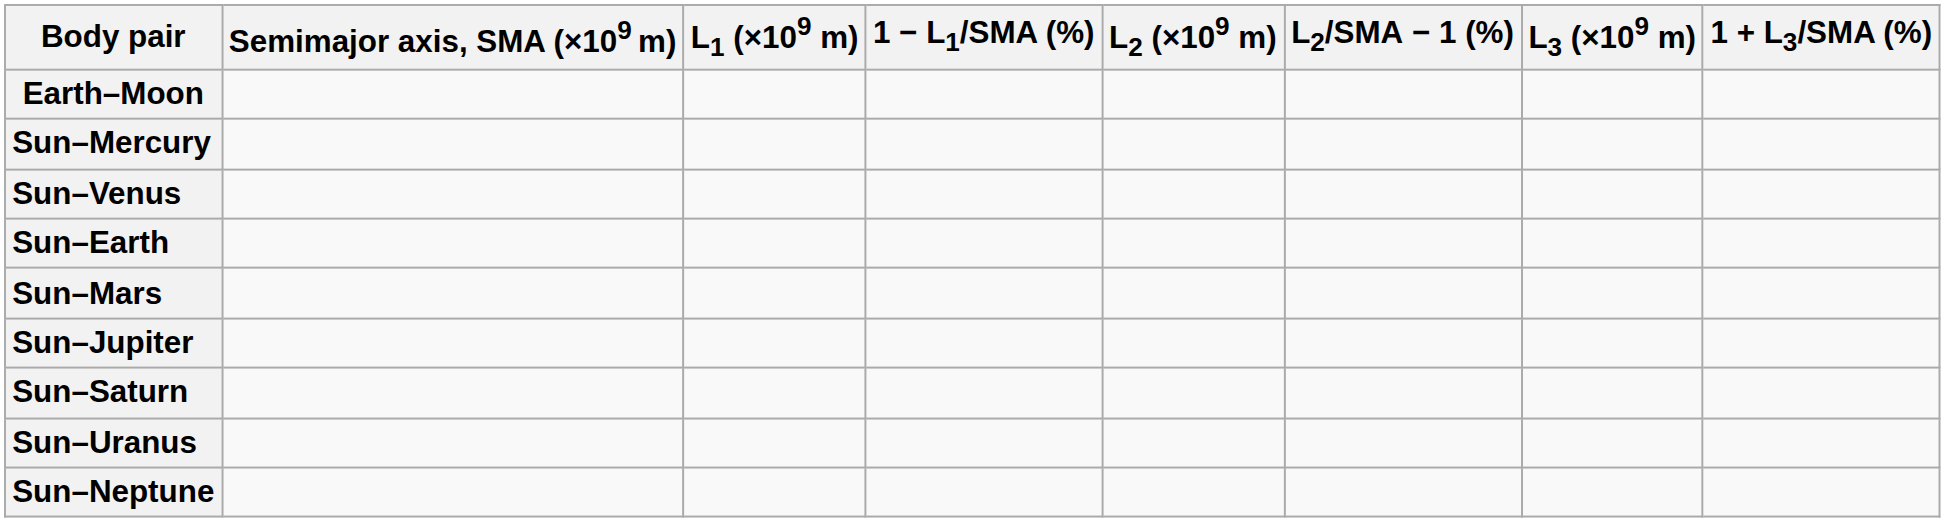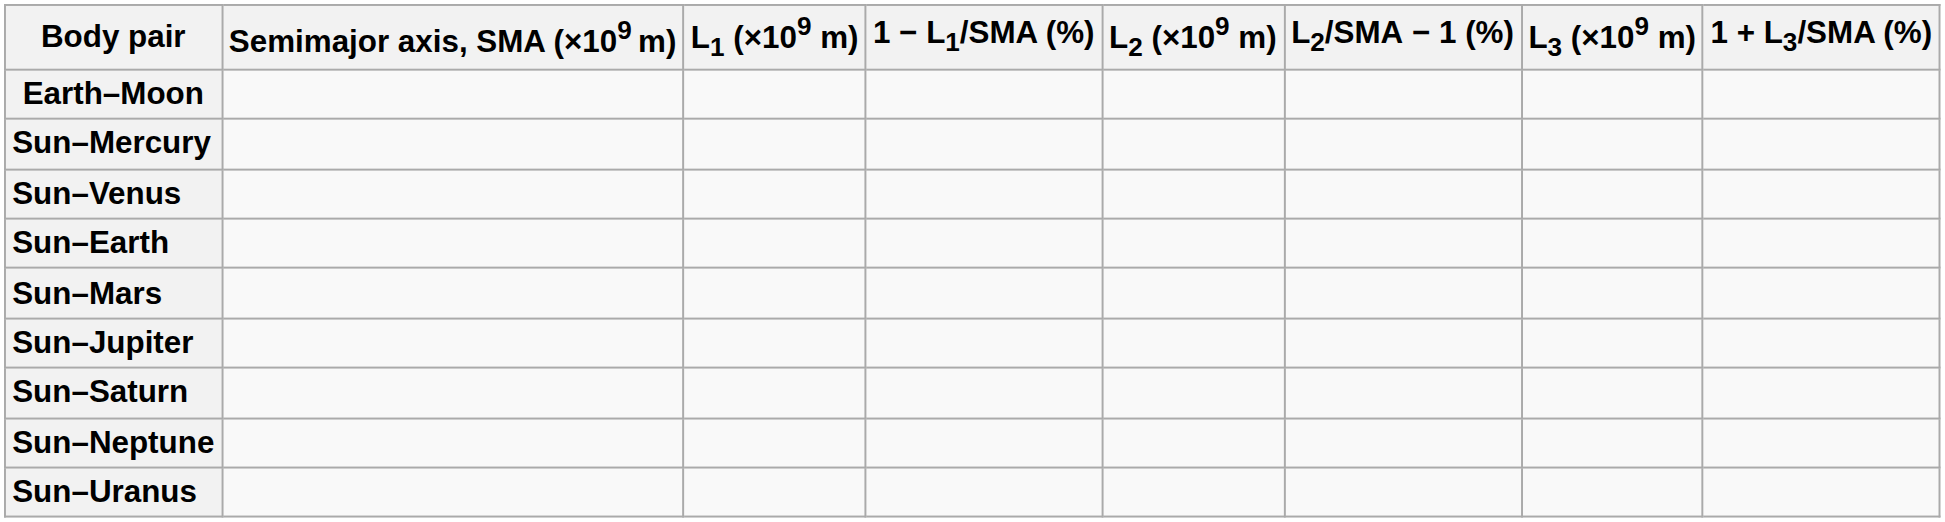 <table class="wikitable">
 <tr>
 <th scope=col>Body pair</th>
 <th scope=col>Semimajor axis, SMA (×10<sup>9</sup> m)</th>
 <th scope=col>L<sub>1</sub> (×10<sup>9</sup> m)</th>
 <th scope=col>1 − L<sub>1</sub>/SMA (%)</th>
 <th scope=col>L<sub>2</sub> (×10<sup>9</sup> m)</th>
 <th scope=col>L<sub>2</sub>/SMA − 1 (%)</th>
 <th scope=col>L<sub>3</sub> (×10<sup>9</sup> m)</th>
 <th scope=col>1 + L<sub>3</sub>/SMA (%)</th>
 </tr>
 <tr>
 <th scope=row>Earth–Moon</th>
 <td></td>
 <td></td>
 <td></td>
 <td></td>
 <td></td>
 <td></td>
 <td></td>
 </tr>
 <tr>
 <th scope=row style="text-align:left;">Sun–Mercury</th>
 <td></td>
 <td></td>
 <td></td>
 <td></td>
 <td></td>
 <td></td>
 <td></td>
 </tr>
 <tr>
 <th scope=row style="text-align:left;">Sun–Venus</th>
 <td></td>
 <td></td>
 <td></td>
 <td></td>
 <td></td>
 <td></td>
 <td></td>
 </tr>
 <tr>
 <th scope=row style="text-align:left;">Sun–Earth</th>
 <td></td>
 <td></td>
 <td></td>
 <td></td>
 <td></td>
 <td></td>
 <td></td>
 </tr>
 <tr>
 <th scope=row style="text-align:left;">Sun–Mars</th>
 <td></td>
 <td></td>
 <td></td>
 <td></td>
 <td></td>
 <td></td>
 <td></td>
 </tr>
 <tr>
 <th scope=row style="text-align:left;">Sun–Jupiter</th>
 <td></td>
 <td></td>
 <td></td>
 <td></td>
 <td></td>
 <td></td>
 <td></td>
 </tr>
 <tr>
 <th scope=row style="text-align:left;">Sun–Saturn</th>
 <td></td>
 <td></td>
 <td></td>
 <td></td>
 <td></td>
 <td></td>
 <td></td>
 </tr>
 <tr>
+<th scope=row style="white-space:nowrap">Sun–Neptune</th>
+<td></td>
+<td></td>
+<td></td>
+<td></td>
+<td></td>
+<td></td>
+<td></td>
+</tr>
+<tr>
 <th scope=row style="text-align:left;">Sun–Uranus</th>
 <td></td>
 <td></td>
 <td></td>
 <td></td>
 <td></td>
 <td></td>
 <td></td>
 </tr>
-<tr>
-<th scope=row style="white-space:nowrap">Sun–Neptune</th>
-<td></td>
-<td></td>
-<td></td>
-<td></td>
-<td></td>
-<td></td>
-<td></td>
-</tr>
 </table>
